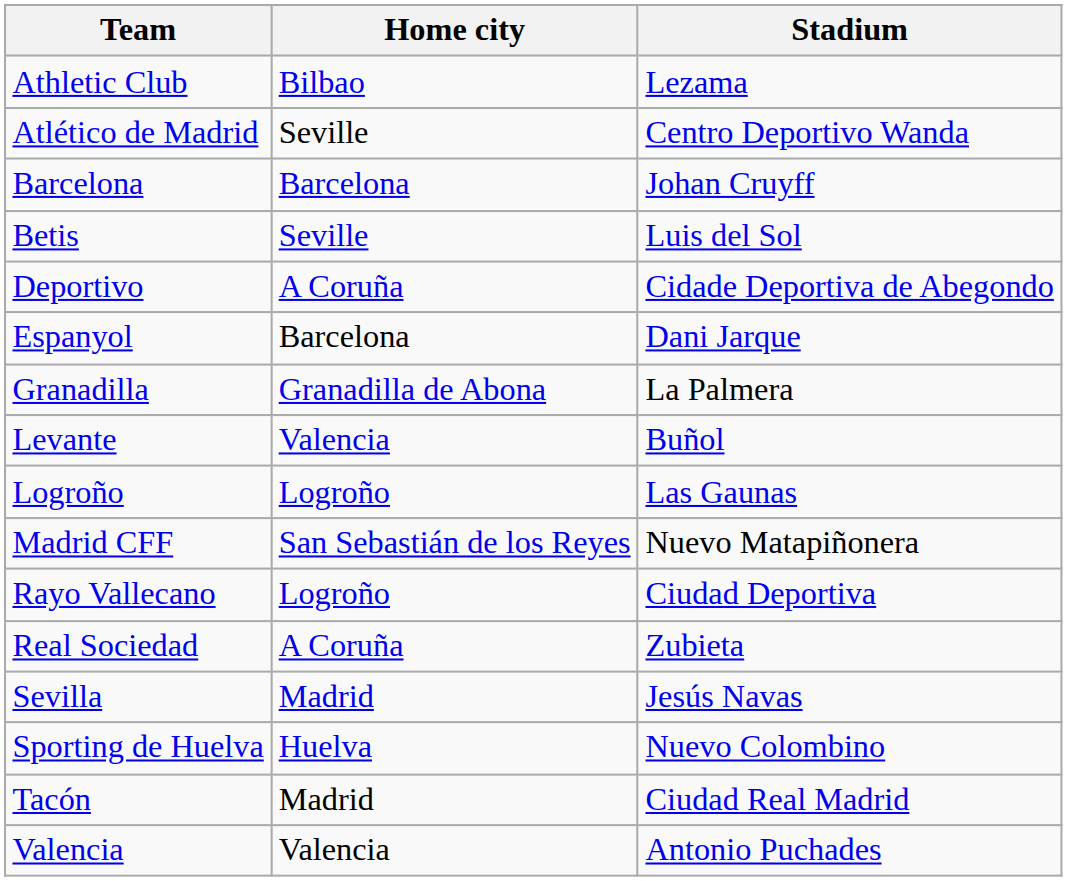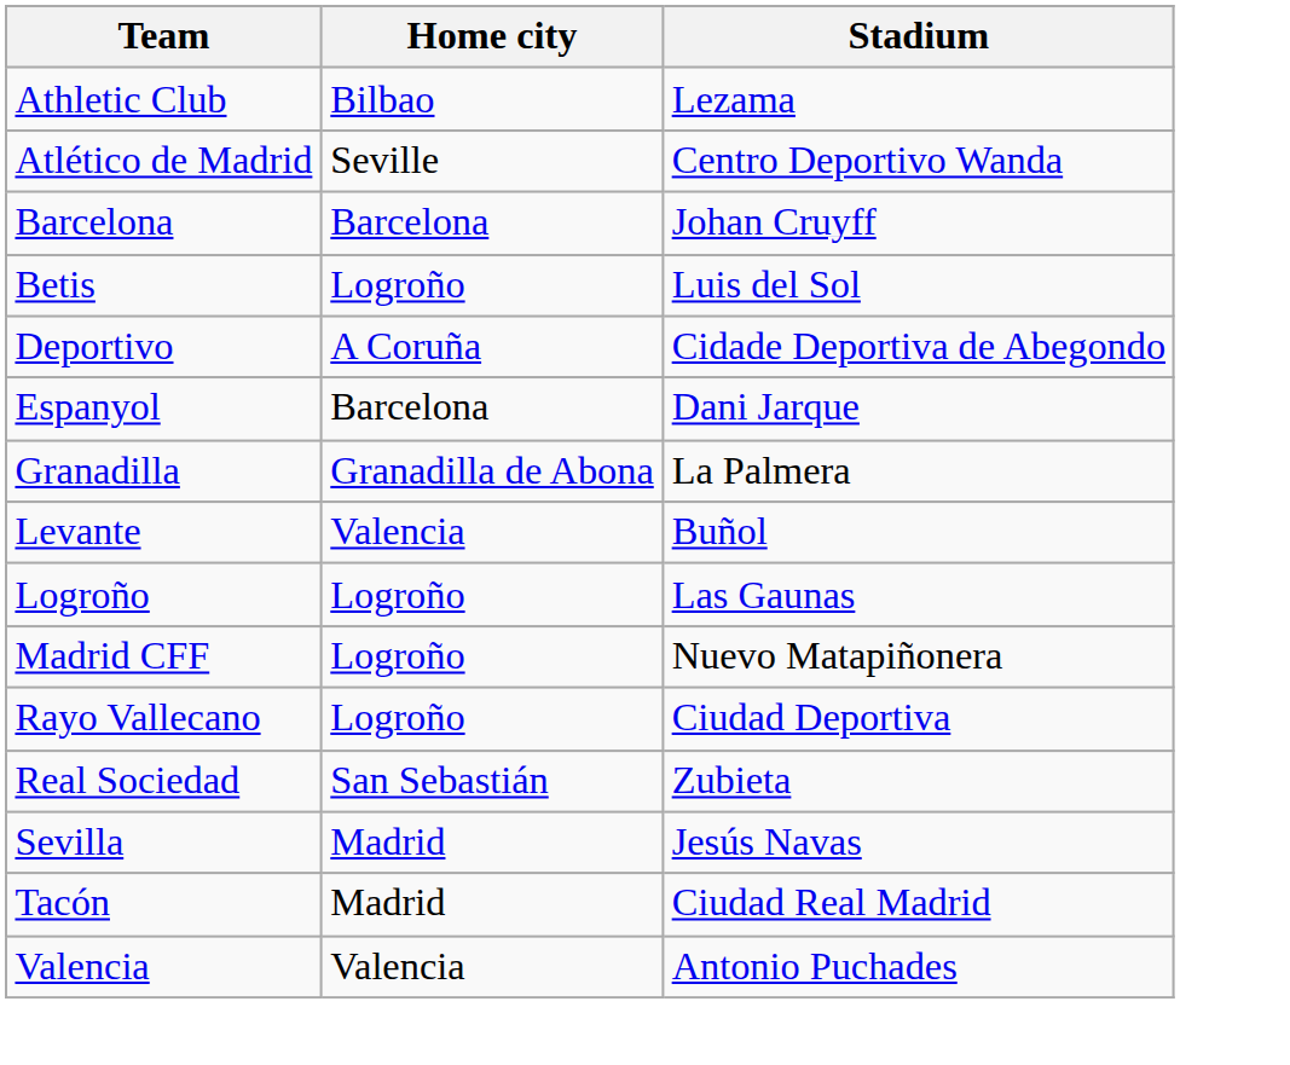 <table class="wikitable sortable">
 <tr>
 <th>Team</th>
 <th>Home city</th>
 <th>Stadium</th>
 </tr>
 <tr>
 <td><a href='#'>Athletic Club</a></td>
 <td> <a href='#'>Bilbao</a></td>
 <td><a href='#'>Lezama</a></td>
 </tr>
 <tr>
 <td><a href='#'>Atlético de Madrid</a></td>
 <td> Seville</td>
 <td><a href='#'>Centro Deportivo Wanda</a></td>
 </tr>
 <tr>
 <td><a href='#'>Barcelona</a></td>
 <td> <a href='#'>Barcelona</a></td>
 <td><a href='#'>Johan Cruyff</a></td>
 </tr>
 <tr>
 <td><a href='#'>Betis</a></td>
-<td> <a href='#'>Seville</a></td>
+<td> <a href='#'>Logroño</a></td>
 <td><a href='#'>Luis del Sol</a></td>
 </tr>
 <tr>
 <td><a href='#'>Deportivo</a></td>
 <td> <a href='#'>A Coruña</a></td>
 <td><a href='#'>Cidade Deportiva de Abegondo</a></td>
 </tr>
 <tr>
 <td><a href='#'>Espanyol</a></td>
 <td> Barcelona</td>
 <td><a href='#'>Dani Jarque</a></td>
 </tr>
 <tr>
 <td><a href='#'>Granadilla</a></td>
 <td> <a href='#'>Granadilla de Abona</a></td>
 <td>La Palmera</td>
 </tr>
 <tr>
 <td><a href='#'>Levante</a></td>
 <td> <a href='#'>Valencia</a></td>
 <td><a href='#'>Buñol</a></td>
 </tr>
 <tr>
 <td><a href='#'>Logroño</a></td>
 <td> <a href='#'>Logroño</a></td>
 <td><a href='#'>Las Gaunas</a></td>
 </tr>
 <tr>
 <td><a href='#'>Madrid CFF</a></td>
-<td> <a href='#'>San Sebastián de los Reyes</a></td>
+<td> <a href='#'>Logroño</a></td>
 <td>Nuevo Matapiñonera</td>
 </tr>
 <tr>
 <td><a href='#'>Rayo Vallecano</a></td>
 <td> <a href='#'>Logroño</a></td>
 <td><a href='#'>Ciudad Deportiva</a></td>
 </tr>
 <tr>
 <td><a href='#'>Real Sociedad</a></td>
-<td> <a href='#'>A Coruña</a></td>
+<td> <a href='#'>San Sebastián</a></td>
 <td><a href='#'>Zubieta</a></td>
 </tr>
 <tr>
 <td><a href='#'>Sevilla</a></td>
 <td> <a href='#'>Madrid</a></td>
 <td><a href='#'>Jesús Navas</a></td>
-</tr>
-<tr>
-<td><a href='#'>Sporting de Huelva</a></td>
-<td> <a href='#'>Huelva</a></td>
-<td><a href='#'>Nuevo Colombino</a></td>
 </tr>
 <tr>
 <td><a href='#'>Tacón</a></td>
 <td> Madrid</td>
 <td><a href='#'>Ciudad Real Madrid</a></td>
 </tr>
 <tr>
 <td><a href='#'>Valencia</a></td>
 <td> Valencia</td>
 <td><a href='#'>Antonio Puchades</a></td>
 </tr>
 </table>
